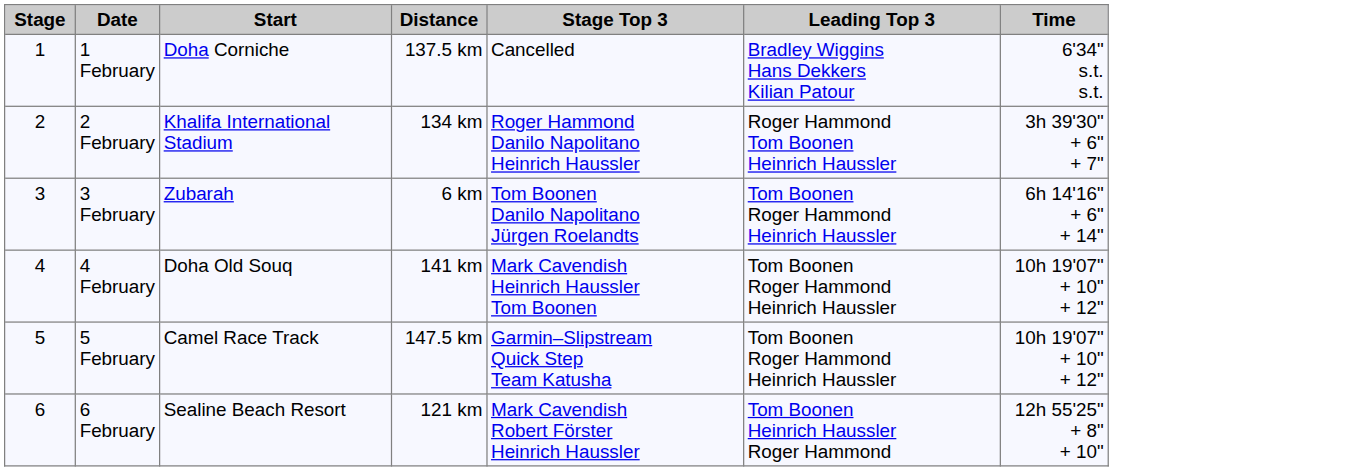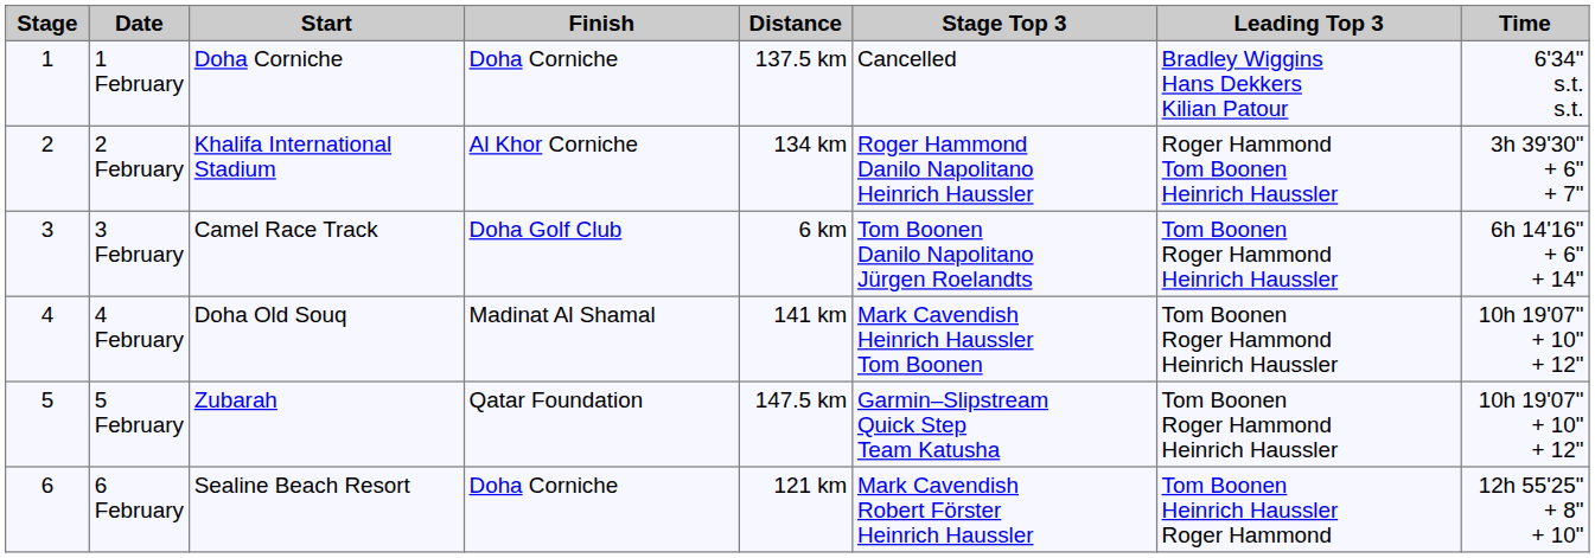 <table cellpadding="3" cellspacing="0" border="1" style="background:#f7f8ff; font-size:95%; border:gray solid 1px; border-collapse:collapse;">
 <tr style="background:#ccc; text-align:center;">
 <td style="width:50px;"><strong>Stage</strong></td>
 <td style="width:60px;"><strong>Date</strong></td>
 <td style="width:180px;"><strong>Start</strong></td>
+<td style="width:180px;"><strong>Finish</strong></td>
 <td style="width:70px;"><strong>Distance</strong></td>
 <td style="width:200px;"><strong>Stage Top 3</strong></td>
 <td style="width:200px;"><strong>Leading Top 3</strong></td>
 <td style="width:80px;"><strong>Time</strong></td>
 </tr>
 <tr valign=top>
 <td align=center>1</td>
 <td>1 February</td>
+<td><a href='#'>Doha</a> Corniche</td>
 <td><a href='#'>Doha</a> Corniche</td>
 <td align=right>137.5 km</td>
 <td>Cancelled</td>
 <td> <a href='#'>Bradley Wiggins</a><br>  <a href='#'>Hans Dekkers</a><br>  <a href='#'>Kilian Patour</a></td>
 <td align=right>6'34"<br> s.t.<br> s.t.</td>
 </tr>
 <tr valign=top>
 <td align=center>2</td>
 <td>2 February</td>
 <td><a href='#'>Khalifa International Stadium</a></td>
+<td><a href='#'>Al Khor</a> Corniche</td>
 <td align=right>134 km</td>
 <td> <a href='#'>Roger Hammond</a> <br>  <a href='#'>Danilo Napolitano</a><br>  <a href='#'>Heinrich Haussler</a></td>
 <td> Roger Hammond <br>  <a href='#'>Tom Boonen</a><br>  <a href='#'>Heinrich Haussler</a></td>
 <td align=right>3h 39'30"<br> + 6"<br> + 7"</td>
 </tr>
 <tr valign=top>
 <td align=center>3</td>
 <td>3 February</td>
-<td><a href='#'>Zubarah</a></td>
+<td>Camel Race Track</td>
+<td><a href='#'>Doha Golf Club</a></td>
 <td align=right>6 km</td>
 <td> <a href='#'>Tom Boonen</a> <br>  <a href='#'>Danilo Napolitano</a><br>  <a href='#'>Jürgen Roelandts</a></td>
 <td> <a href='#'>Tom Boonen</a><br>  Roger Hammond <br>  <a href='#'>Heinrich Haussler</a></td>
 <td align=right>6h 14'16"<br> + 6"<br> + 14"</td>
 </tr>
 <tr valign=top>
 <td align=center>4</td>
 <td>4 February</td>
 <td>Doha Old Souq</td>
+<td>Madinat Al Shamal</td>
 <td align=right>141 km</td>
 <td> <a href='#'>Mark Cavendish</a> <br>  <a href='#'>Heinrich Haussler</a><br>  <a href='#'>Tom Boonen</a></td>
 <td> Tom Boonen<br>  Roger Hammond <br>  Heinrich Haussler</td>
 <td align=right>10h 19'07"<br> + 10"<br> + 12"</td>
 </tr>
 <tr valign=top>
 <td align=center>5</td>
 <td>5 February</td>
-<td>Camel Race Track</td>
+<td><a href='#'>Zubarah</a></td>
+<td>Qatar Foundation</td>
 <td align=right>147.5 km</td>
 <td> <a href='#'>Garmin–Slipstream</a> <br>  <a href='#'>Quick Step</a><br>  <a href='#'>Team Katusha</a></td>
 <td> Tom Boonen<br>  Roger Hammond <br>  Heinrich Haussler</td>
 <td align=right>10h 19'07"<br> + 10"<br> + 12"</td>
 </tr>
 <tr valign=top>
 <td align=center>6</td>
 <td>6 February</td>
 <td>Sealine Beach Resort</td>
+<td><a href='#'>Doha</a> Corniche</td>
 <td align=right>121 km</td>
 <td> <a href='#'>Mark Cavendish</a><br>  <a href='#'>Robert Förster</a> <br> <a href='#'>Heinrich Haussler</a></td>
 <td> <a href='#'>Tom Boonen</a><br> <a href='#'>Heinrich Haussler</a> <br> Roger Hammond</td>
 <td align=right>12h 55'25"<br> + 8"<br> + 10"</td>
 </tr>
 </table>
